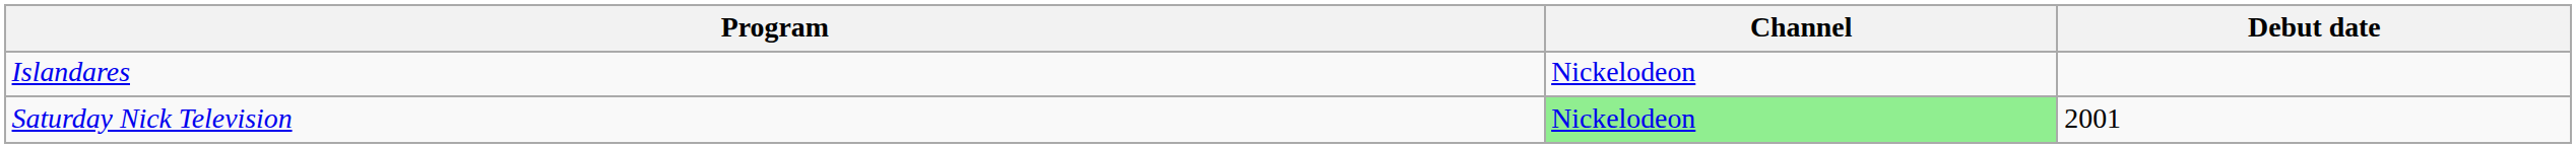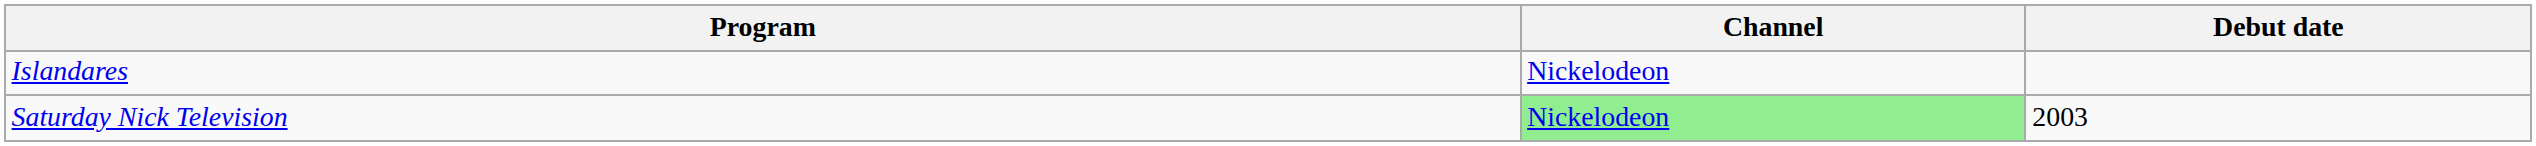 <table class="wikitable sortable" width="100%" style="font-size:87%;">
 <tr bgcolor="#efefef">
 <th width=60%>Program</th>
 <th width=20%>Channel</th>
 <th width=20%>Debut date</th>
 </tr>
 <tr>
 <td><em><a href='#'>Islandares</a></em></td>
 <td><a href='#'>Nickelodeon</a></td>
 <td></td>
 </tr>
 <tr>
 <td><em><a href='#'>Saturday Nick Television</a></em></td>
 <td style="background: lightgreen;"><a href='#'>Nickelodeon</a></td>
-<td>2001</td>
+<td>2003</td>
 </tr>
 </table>
